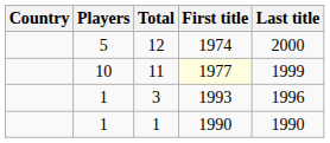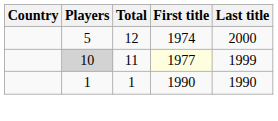 <table class="wikitable" style="text-align: center;">
 <tr>
 <th>Country</th>
 <th>Players</th>
 <th>Total</th>
 <th>First title</th>
 <th>Last title</th>
 </tr>
 <tr>
 <td align="left"></td>
 <td>5</td>
 <td>12</td>
 <td>1974</td>
 <td>2000</td>
 </tr>
 <tr>
 <td align="left"></td>
-<td>10</td>
+<td style="background: lightgrey;">10</td>
 <td>11</td>
 <td style="background: lightyellow;">1977</td>
 <td>1999</td>
-</tr>
-<tr>
-<td align="left"></td>
-<td>1</td>
-<td>3</td>
-<td>1993</td>
-<td>1996</td>
 </tr>
 <tr>
 <td align="left"></td>
 <td>1</td>
 <td>1</td>
 <td>1990</td>
 <td>1990</td>
 </tr>
 </table>
